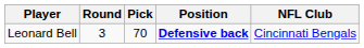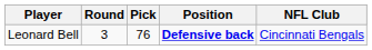 <table class="wikitable" style="text-align:center;">
 <tr style="background:#C0C0C0;">
 <th>Player</th>
 <th>Round</th>
 <th>Pick</th>
 <th>Position</th>
 <th>NFL Club</th>
 </tr>
 <tr>
 <td>Leonard Bell</td>
 <td>3</td>
-<td>70</td>
+<td>76</td>
 <td><strong><a href='#'>Defensive back</a></strong></td>
 <td><a href='#'>Cincinnati Bengals</a></td>
 </tr>
 </table>
